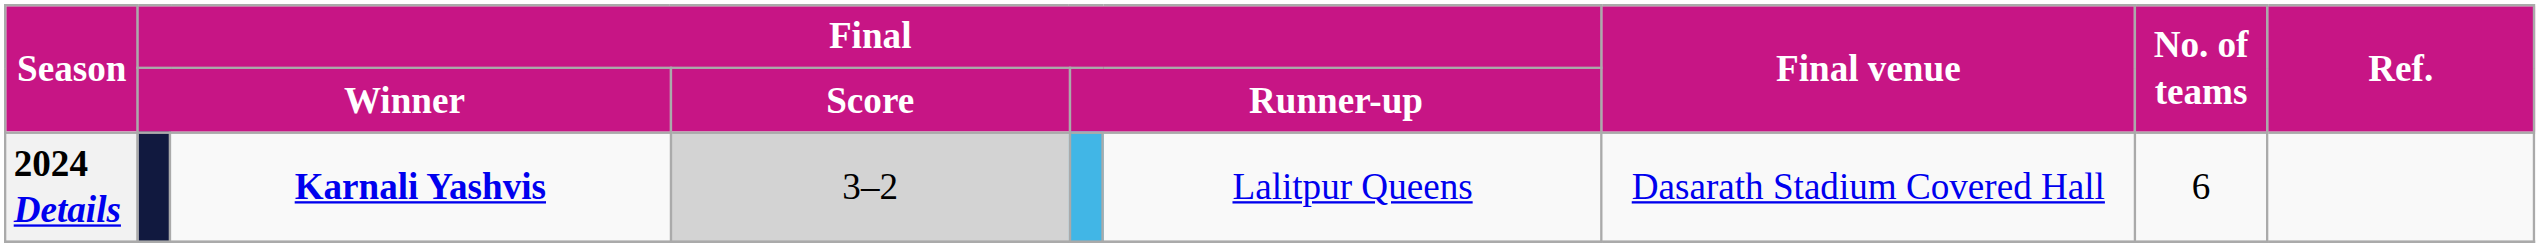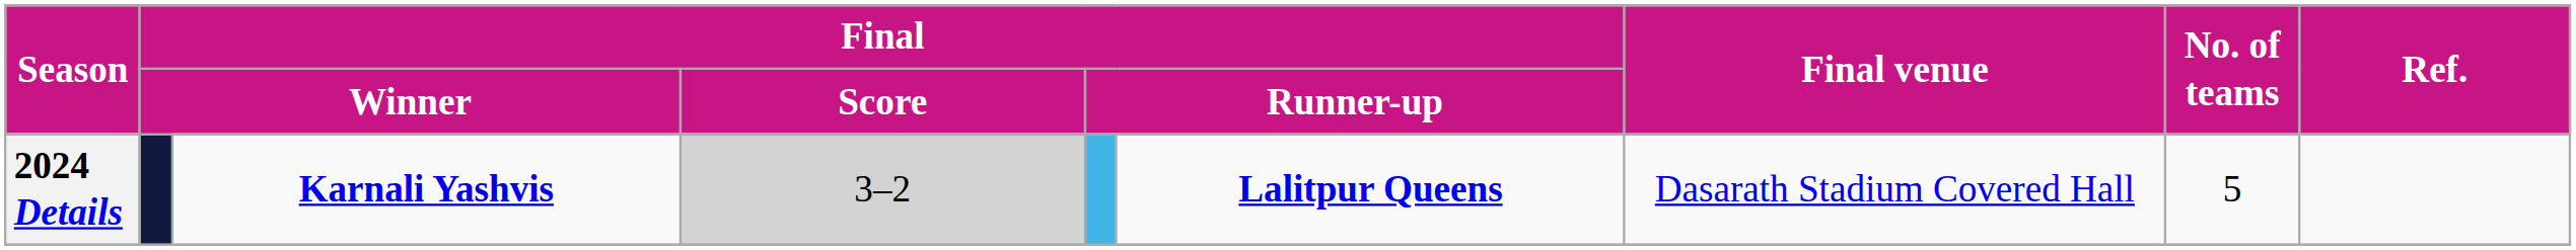 <table class="wikitable plainrowheaders" style="line-height:20px;text-align:center;">
 <tr>
 <th style="width:5%; color:#fff; background:#C71585;" rowspan=2 scope=col>Season</th>
 <th style="width:60%; color:#fff; background:#C71585;" colspan=5>Final</th>
 <th style="width:20%; color:#fff; background:#C71585;" rowspan=2 scope=col>Final venue</th>
 <th style="width:5%; color:#fff; background:#C71585;" rowspan=2 scope=col>No. of<br>teams</th>
 <th style="width:10%; color:#fff; background:#C71585;" rowspan=2 scope=col>Ref.</th>
 </tr>
 <tr>
 <th style="width:20%; color:#fff; background:#C71585;" colspan=2 scope=col>Winner</th>
 <th style="width:15%; color:#fff; background:#C71585;" scope=col>Score</th>
 <th style="width:20%; color:#fff; background:#C71585;" colspan=2 scope=col>Runner-up</th>
 </tr>
 <tr>
 <th style="text-align:left;" scope=row>2024<br><em><a href='#'>Details</a></em></th>
 <td style="background:#11193f"></td>
 <td><strong> <a href='#'>Karnali Yashvis</a></strong></td>
 <td style="background: lightgrey;">3–2</td>
 <td style="background:#41B6E6"></td>
-<td><a href='#'>Lalitpur Queens</a></td>
+<td><strong><a href='#'>Lalitpur Queens</a></strong></td>
 <td><a href='#'>Dasarath Stadium Covered Hall</a></td>
-<td>6</td>
+<td>5</td>
 <td></td>
 </tr>
 <tr>
 </tr>
 </table>
